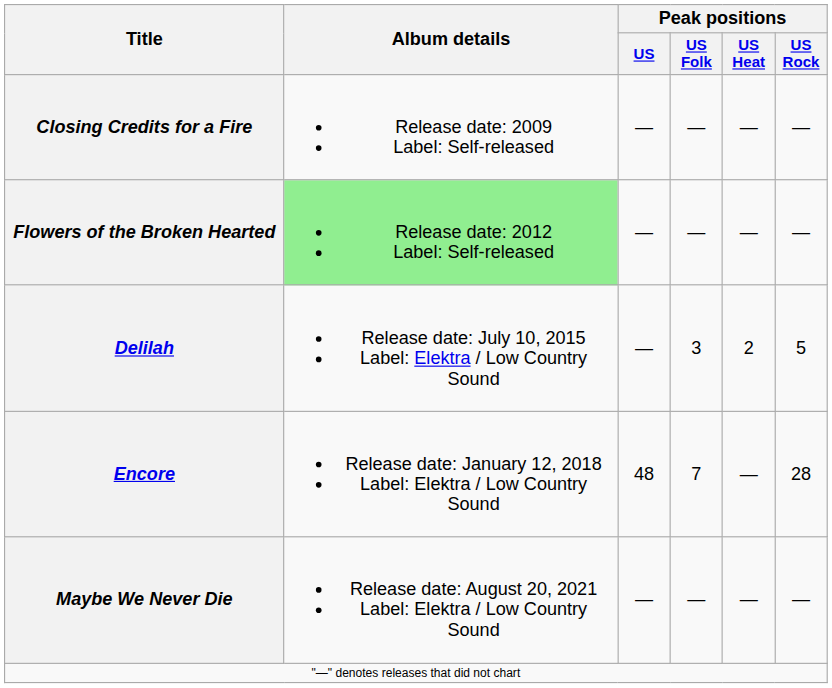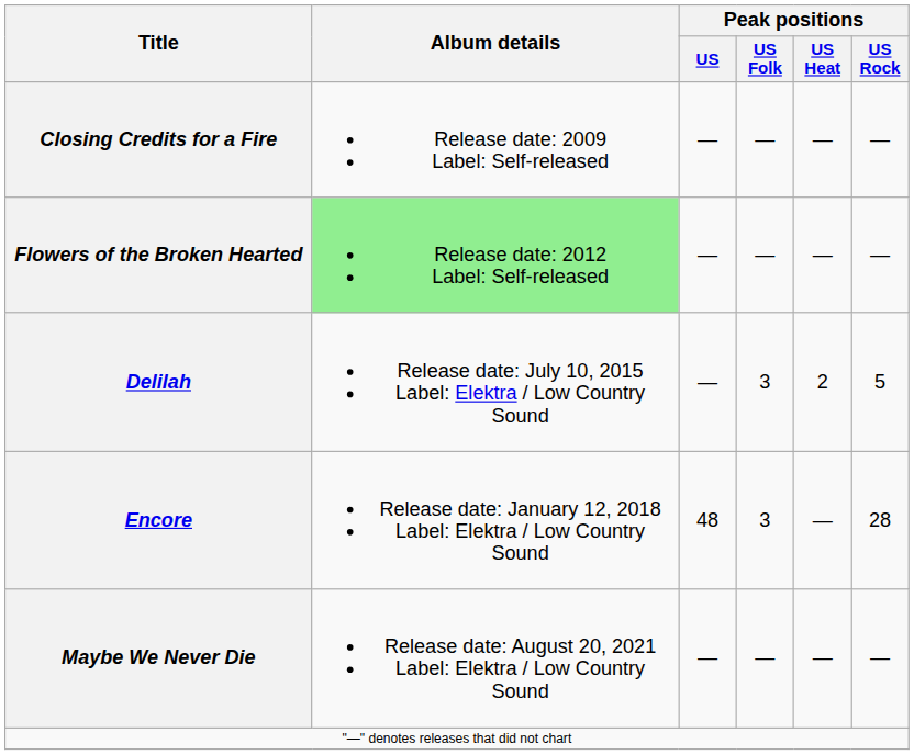 <table class="wikitable plainrowheaders" style="text-align:center;">
 <tr>
 <th rowspan="2" style="width:15em;">Title</th>
 <th rowspan="2" style="width:18em;">Album details</th>
 <th colspan="4">Peak positions</th>
 </tr>
 <tr style="font-size:smaller;">
 <th style="width:40px;"><a href='#'>US</a><br></th>
 <th style="width:40px;"><a href='#'>US Folk</a><br></th>
 <th style="width:40px;"><a href='#'>US Heat</a><br></th>
 <th style="width:40px;"><a href='#'>US Rock</a><br></th>
 </tr>
 <tr>
 <th scope="row"><em>Closing Credits for a Fire</em><br></th>
 <td><br><ul><li>Release date: 2009</li><li>Label: Self-released</li></ul></td>
 <td>—</td>
 <td>—</td>
 <td>—</td>
 <td>—</td>
 </tr>
 <tr>
 <th scope="row"><em>Flowers of the Broken Hearted</em></th>
 <td style="background: lightgreen;"><br><ul><li>Release date: 2012</li><li>Label: Self-released</li></ul></td>
 <td>—</td>
 <td>—</td>
 <td>—</td>
 <td>—</td>
 </tr>
 <tr>
 <th scope="row"><em><a href='#'>Delilah</a></em></th>
 <td><br><ul><li>Release date: July 10, 2015</li><li>Label: <a href='#'>Elektra</a> / Low Country Sound</li></ul></td>
 <td>—</td>
 <td>3</td>
 <td>2</td>
 <td>5</td>
 </tr>
 <tr>
 <th scope="row"><em><a href='#'>Encore</a></em></th>
 <td><br><ul><li>Release date: January 12, 2018</li><li>Label: Elektra / Low Country Sound</li></ul></td>
 <td>48</td>
-<td>7</td>
+<td>3</td>
 <td>—</td>
 <td>28</td>
 </tr>
 <tr>
 <th scope="row"><em>Maybe We Never Die</em></th>
 <td><br><ul><li>Release date: August 20, 2021</li><li>Label: Elektra / Low Country Sound</li></ul></td>
 <td>—</td>
 <td>—</td>
 <td>—</td>
 <td>—</td>
 </tr>
 <tr>
 <td colspan="6" style="font-size:8pt">"—" denotes releases that did not chart</td>
 </tr>
 </table>
